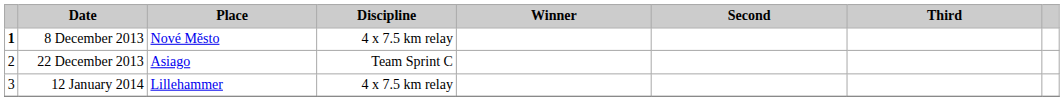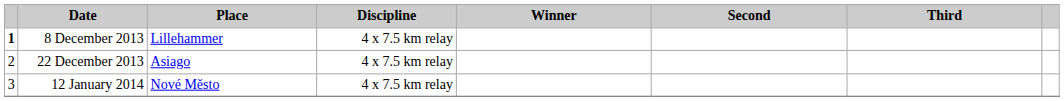 <table class="wikitable plainrowheaders" style="background:#fff; font-size:86%; line-height:16px; border:grey solid 1px; border-collapse:collapse;">
 <tr style="background:#ccc; text-align:center;">
 <th scope="col" style="background:#ccc; width=20 px;"></th>
 <th scope="col" style="background:#ccc; width:120px;">Date</th>
 <th scope="col" style="background:#ccc; width:160px;">Place</th>
 <th scope="col" style="background:#ccc; width:130px;">Discipline</th>
 <th scope="col" style="background:#ccc; width:185px;">Winner</th>
 <th scope="col" style="background:#ccc; width:185px;">Second</th>
 <th scope="col" style="background:#ccc; width:185px;">Third</th>
 <th scope="col" style="background:#ccc; width:10px;"></th>
 </tr>
 <tr>
 <td align=center><strong>1</strong></td>
 <td align=right>8 December 2013</td>
-<td> <a href='#'>Nové Město</a></td>
+<td> <a href='#'>Lillehammer</a></td>
 <td align=right>4 x 7.5 km relay</td>
 <td></td>
 <td></td>
 <td></td>
 <td></td>
 </tr>
 <tr>
 <td align=center>2</td>
 <td align=right>22 December 2013</td>
 <td> <a href='#'>Asiago</a></td>
-<td align=right>Team Sprint C</td>
+<td align=right>4 x 7.5 km relay</td>
 <td></td>
 <td></td>
 <td></td>
 <td></td>
 </tr>
 <tr>
 <td align=center>3</td>
 <td align=right>12 January 2014</td>
-<td> <a href='#'>Lillehammer</a></td>
+<td> <a href='#'>Nové Město</a></td>
 <td align=right>4 x 7.5 km relay</td>
 <td></td>
 <td></td>
 <td></td>
 <td></td>
 </tr>
 <tr>
 </tr>
 </table>
